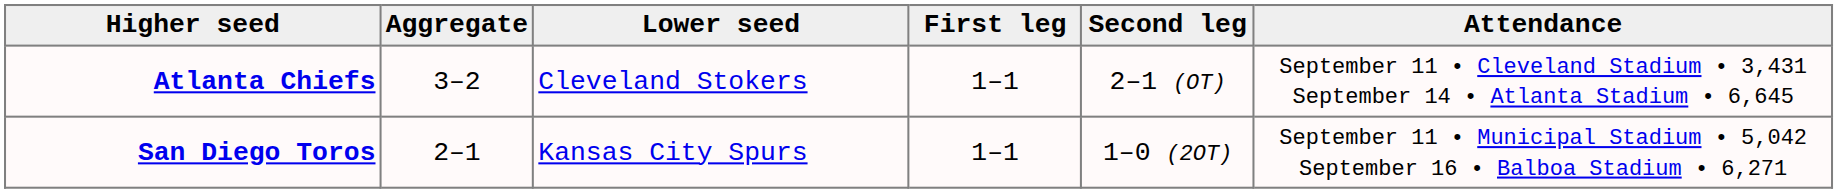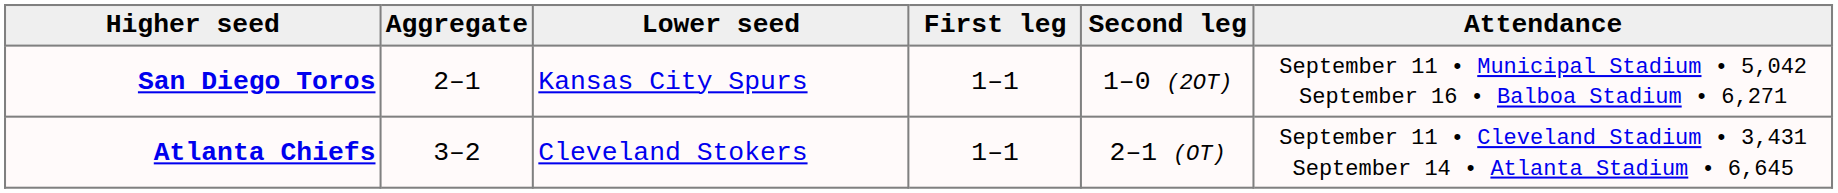 <table style=border-collapse:collapse border=1 cellspacing=0 cellpadding=2>
 <tr style="text-align:center; background:#efefef;">
 <th width=180>Higher seed</th>
 <th width=50>Aggregate</th>
 <th width=180>Lower seed</th>
 <th width=80>First leg</th>
 <th width=80>Second leg</th>
 <th width=280>Attendance</th>
 </tr>
 <tr style="text-align:center; background:snow;">
+<td align=right><strong><a href='#'>San Diego Toros</a></strong></td>
+<td>2–1</td>
+<td align=left><a href='#'>Kansas City Spurs</a></td>
+<td>1–1</td>
+<td>1–0 <small> <em>(2OT)</em> </small></td>
+<td><small>September 11 • <a href='#'>Municipal Stadium</a> • 5,042<br>September 16 • <a href='#'>Balboa Stadium</a> • 6,271</small></td>
+</tr>
+<tr style="text-align:center; background:snow;">
 <td align=right><strong><a href='#'>Atlanta Chiefs</a></strong></td>
 <td>3–2</td>
 <td align=left><a href='#'>Cleveland Stokers</a></td>
 <td>1–1</td>
 <td>2–1 <small> <em>(OT)</em> </small></td>
 <td><small>September 11 • <a href='#'>Cleveland Stadium</a> • 3,431<br>September 14 • <a href='#'>Atlanta Stadium</a> • 6,645</small></td>
 </tr>
-<tr style="text-align:center; background:snow;">
-<td align=right><strong><a href='#'>San Diego Toros</a></strong></td>
-<td>2–1</td>
-<td align=left><a href='#'>Kansas City Spurs</a></td>
-<td>1–1</td>
-<td>1–0 <small> <em>(2OT)</em> </small></td>
-<td><small>September 11 • <a href='#'>Municipal Stadium</a> • 5,042<br>September 16 • <a href='#'>Balboa Stadium</a> • 6,271</small></td>
-</tr>
 </table>
